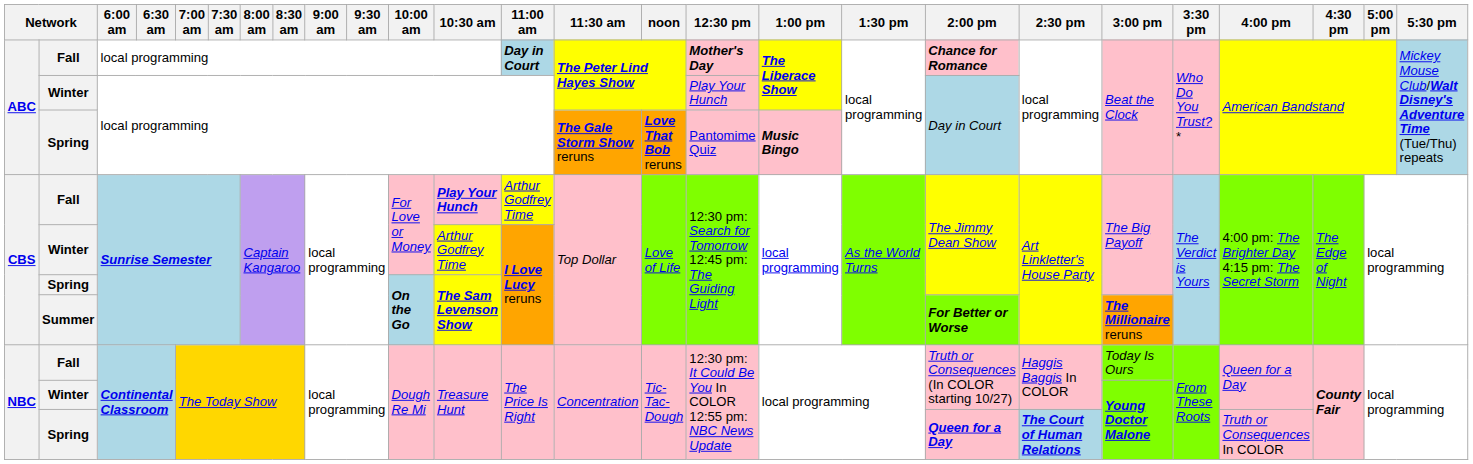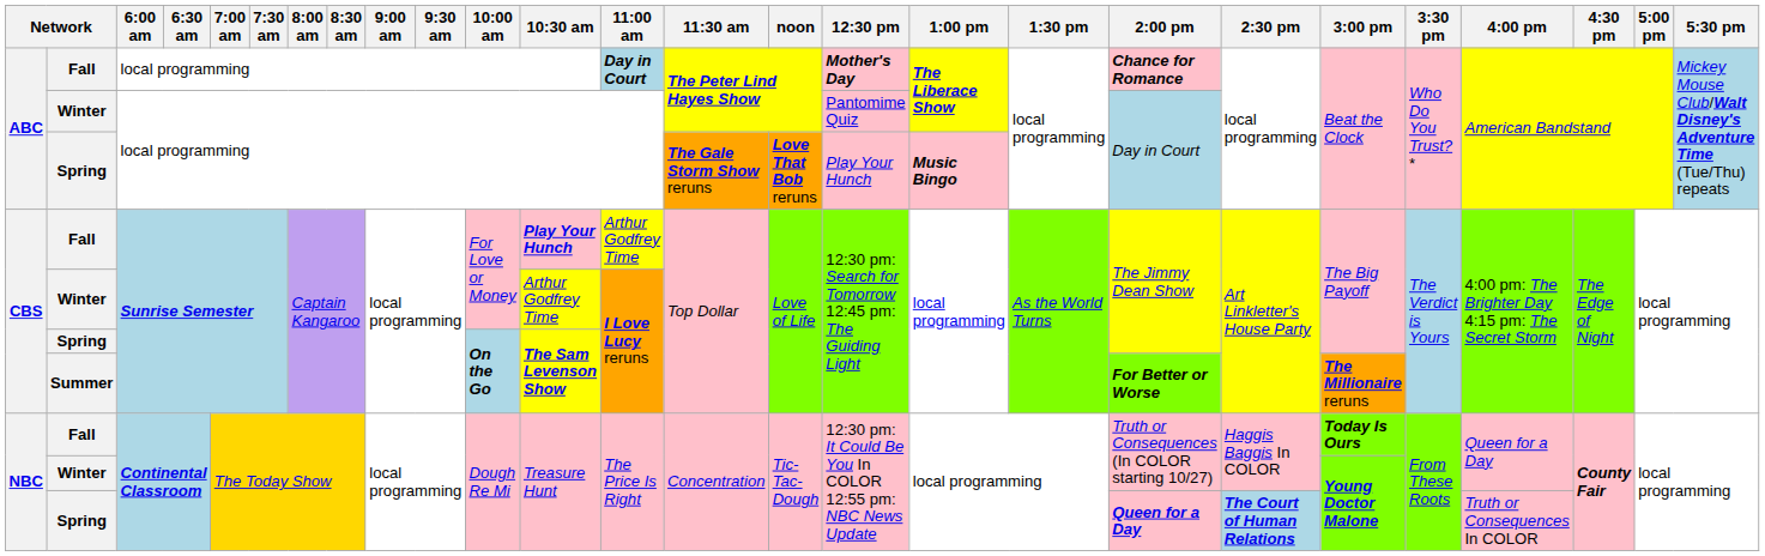 <table class=wikitable style="font-size:90%">
 <tr>
 <th width="1.5%" bgcolor="#C0C0C0" colspan="2">Network</th>
 <th width="13%" bgcolor="#C0C0C0">6:00 am</th>
 <th width="14%" bgcolor="#C0C0C0">6:30 am</th>
 <th width="13%" bgcolor="#C0C0C0">7:00 am</th>
 <th width="14%" bgcolor="#C0C0C0">7:30 am</th>
 <th width="13%" bgcolor="#C0C0C0">8:00 am</th>
 <th width="14%" bgcolor="#C0C0C0">8:30 am</th>
 <th width="13%" bgcolor="#C0C0C0">9:00 am</th>
 <th width="14%" bgcolor="#C0C0C0">9:30 am</th>
 <th width="13%" bgcolor="#C0C0C0">10:00 am</th>
 <th width="14%" bgcolor="#C0C0C0">10:30 am</th>
 <th width="13%" bgcolor="#C0C0C0">11:00 am</th>
 <th width="14%" bgcolor="#C0C0C0">11:30 am</th>
 <th width="13%" bgcolor="#C0C0C0">noon</th>
 <th width="14%" bgcolor="#C0C0C0">12:30 pm</th>
 <th width="13%" bgcolor="#C0C0C0">1:00 pm</th>
 <th width="14%" bgcolor="#C0C0C0">1:30 pm</th>
 <th width="13%" bgcolor="#C0C0C0">2:00 pm</th>
 <th width="14%" bgcolor="#C0C0C0">2:30 pm</th>
 <th width="13%" bgcolor="#C0C0C0">3:00 pm</th>
 <th width="14%" bgcolor="#C0C0C0">3:30 pm</th>
 <th width="13%" bgcolor="#C0C0C0">4:00 pm</th>
 <th width="14%" bgcolor="#C0C0C0">4:30 pm</th>
 <th width="13%" bgcolor="#C0C0C0">5:00 pm</th>
 <th width="14%" bgcolor="#C0C0C0">5:30 pm</th>
 </tr>
 <tr>
 <th bgcolor="#C0C0C0" rowspan=3><a href='#'>ABC</a></th>
 <th bgcolor=#C0C0C0>Fall</th>
 <td bgcolor="white" colspan="10">local programming</td>
 <td bgcolor="lightblue"><strong><em>Day in Court</em></strong></td>
 <td bgcolor="yellow" colspan="2" rowspan=2><strong><em><a href='#'>The Peter Lind Hayes Show</a></em></strong></td>
 <td bgcolor="pink"><strong><em>Mother's Day</em></strong></td>
 <td bgcolor="yellow" rowspan=2><strong><em><a href='#'>The Liberace Show</a></em></strong></td>
 <td bgcolor="white" rowspan=3>local programming</td>
 <td bgcolor="pink"><strong><em>Chance for Romance</em></strong></td>
 <td bgcolor="white" rowspan=3>local programming</td>
 <td bgcolor="pink" rowspan=3><em><a href='#'>Beat the Clock</a></em></td>
 <td bgcolor="pink" rowspan=3><em><a href='#'>Who Do You Trust?</a></em>*</td>
 <td bgcolor="yellow" colspan="3" rowspan=3><em><a href='#'>American Bandstand</a></em></td>
 <td bgcolor="lightblue" rowspan=3><em><a href='#'>Mickey Mouse Club</a></em>/<strong><em><a href='#'>Walt Disney's Adventure Time</a></em></strong> (Tue/Thu) repeats</td>
 </tr>
 <tr>
 <th bgcolor=#C0C0C0>Winter</th>
 <td bgcolor="white" colspan="11" rowspan=2>local programming</td>
-<td bgcolor="pink"><em><a href='#'>Play Your Hunch</a></em></td>
+<td bgcolor="pink"><a href='#'>Pantomime Quiz</a></td>
 <td bgcolor="lightblue" rowspan=2><em>Day in Court</em></td>
 </tr>
 <tr>
 <th bgcolor=#C0C0C0>Spring</th>
 <td bgcolor="orange"><strong><em><a href='#'>The Gale Storm Show</a></em></strong> reruns</td>
 <td bgcolor="orange"><strong><em><a href='#'>Love That Bob</a></em></strong> reruns</td>
-<td bgcolor="pink"><a href='#'>Pantomime Quiz</a></td>
+<td bgcolor="pink"><em><a href='#'>Play Your Hunch</a></em></td>
 <td bgcolor="pink"><strong><em>Music Bingo</em></strong></td>
 </tr>
 <tr>
 <th bgcolor="#C0C0C0" rowspan=4><a href='#'>CBS</a></th>
 <th bgcolor=#C0C0C0>Fall</th>
 <td bgcolor="lightblue" colspan="4" rowspan=4><strong><em><a href='#'>Sunrise Semester</a></em></strong></td>
 <td bgcolor="bf9fef" colspan="2" rowspan=4><em><a href='#'>Captain Kangaroo</a></em></td>
 <td bgcolor="white" colspan="2" rowspan=4>local programming</td>
 <td bgcolor="pink" rowspan=2><em><a href='#'>For Love or Money</a></em></td>
 <td bgcolor="pink"><strong><em><a href='#'>Play Your Hunch</a></em></strong></td>
 <td bgcolor="yellow"><em><a href='#'>Arthur Godfrey Time</a></em></td>
 <td bgcolor="pink" rowspan=4><em>Top Dollar</em></td>
 <td bgcolor="chartreuse" rowspan=4><em><a href='#'>Love of Life</a></em></td>
 <td bgcolor="chartreuse" rowspan=4>12:30 pm: <em><a href='#'>Search for Tomorrow</a></em><br>12:45 pm: <em><a href='#'>The Guiding Light</a></em></td>
 <td bgcolor="white" rowspan=4><a href='#'>local programming</a></td>
 <td bgcolor="chartreuse" rowspan=4><em><a href='#'>As the World Turns</a></em></td>
 <td bgcolor="yellow" rowspan=3><em><a href='#'>The Jimmy Dean Show</a></em></td>
 <td bgcolor="yellow" rowspan=4><em><a href='#'>Art Linkletter's House Party</a></em></td>
 <td bgcolor="pink" rowspan=3><em><a href='#'>The Big Payoff</a></em></td>
 <td bgcolor="lightblue" rowspan=4><em><a href='#'>The Verdict is Yours</a></em></td>
 <td bgcolor="chartreuse" rowspan=4>4:00 pm: <em><a href='#'>The Brighter Day</a></em><br>4:15 pm: <em><a href='#'>The Secret Storm</a></em></td>
 <td bgcolor="chartreuse" rowspan=4><em><a href='#'>The Edge of Night</a></em></td>
 <td bgcolor="white" colspan="2" rowspan=4>local programming</td>
 </tr>
 <tr>
 <th bgcolor=#C0C0C0>Winter</th>
 <td bgcolor="yellow"><em><a href='#'>Arthur Godfrey Time</a></em></td>
 <td bgcolor="orange" rowspan=3><strong><em><a href='#'>I Love Lucy</a></em></strong> reruns</td>
 </tr>
 <tr>
 <th bgcolor=#C0C0C0>Spring</th>
 <td bgcolor="lightblue" rowspan=2><strong><em>On the Go</em></strong></td>
 <td bgcolor="yellow" rowspan=2><strong><em><a href='#'>The Sam Levenson Show</a></em></strong></td>
 </tr>
 <tr>
 <th bgcolor=#C0C0C0>Summer</th>
 <td bgcolor="chartreuse"><strong><em>For Better or Worse</em></strong></td>
 <td bgcolor="orange"><strong><em><a href='#'>The Millionaire</a></em></strong> reruns</td>
 </tr>
 <tr>
 <th bgcolor="#C0C0C0" rowspan=3><a href='#'>NBC</a></th>
 <th bgcolor=#C0C0C0>Fall</th>
 <td bgcolor="lightblue" colspan="2" rowspan=3><strong><em><a href='#'>Continental Classroom</a></em></strong></td>
 <td bgcolor="gold" colspan="4" rowspan=3><em><a href='#'>The Today Show</a></em></td>
 <td bgcolor="white" colspan="2" rowspan=3>local programming</td>
 <td bgcolor="pink" rowspan=3><em><a href='#'>Dough Re Mi</a></em></td>
 <td bgcolor="pink" rowspan=3><em><a href='#'>Treasure Hunt</a></em></td>
 <td bgcolor="pink" rowspan=3><em><a href='#'>The Price Is Right</a></em></td>
 <td bgcolor="pink" rowspan=3><em><a href='#'>Concentration</a></em></td>
 <td bgcolor="pink" rowspan=3><em><a href='#'>Tic-Tac-Dough</a></em></td>
 <td bgcolor="pink" rowspan=3>12:30 pm: <em><a href='#'>It Could Be You</a></em> In <span>C</span><span>O</span><span>L</span><span>O</span><span>R</span><br>12:55 pm: <em><a href='#'>NBC News Update</a></em></td>
 <td bgcolor="white" colspan="2" rowspan=3>local programming</td>
 <td bgcolor="pink" rowspan=2><em><a href='#'>Truth or Consequences</a></em> (In <span>C</span><span>O</span><span>L</span><span>O</span><span>R</span> starting 10/27)</td>
 <td bgcolor="pink" rowspan=2><em><a href='#'>Haggis Baggis</a></em> In <span>C</span><span>O</span><span>L</span><span>O</span><span>R</span></td>
-<td bgcolor="chartreuse"><em>Today Is Ours</em></td>
+<td bgcolor="chartreuse"><strong><em>Today Is Ours</em></strong></td>
 <td bgcolor="chartreuse" rowspan=3><em><a href='#'>From These Roots</a></em></td>
 <td bgcolor="pink" rowspan=2><em><a href='#'>Queen for a Day</a></em></td>
 <td bgcolor="pink" rowspan=3><strong><em>County Fair</em></strong></td>
 <td bgcolor="white" colspan="2" rowspan=3>local programming</td>
 </tr>
 <tr>
 <th bgcolor=#C0C0C0>Winter</th>
 <td bgcolor="chartreuse" rowspan=2><strong><em><a href='#'>Young Doctor Malone</a></em></strong></td>
 </tr>
 <tr>
 <th bgcolor=#C0C0C0>Spring</th>
 <td bgcolor="pink"><strong><em><a href='#'>Queen for a Day</a></em></strong></td>
 <td bgcolor="lightblue"><strong><em><a href='#'>The Court of Human Relations</a></em></strong></td>
 <td bgcolor="pink"><em><a href='#'>Truth or Consequences</a></em> In <span>C</span><span>O</span><span>L</span><span>O</span><span>R</span></td>
 </tr>
 </table>
